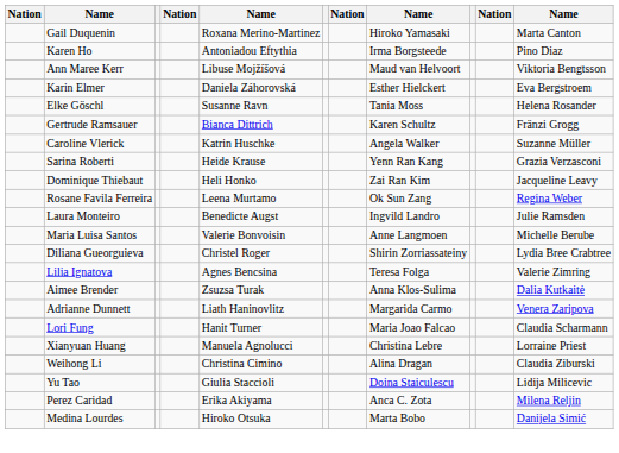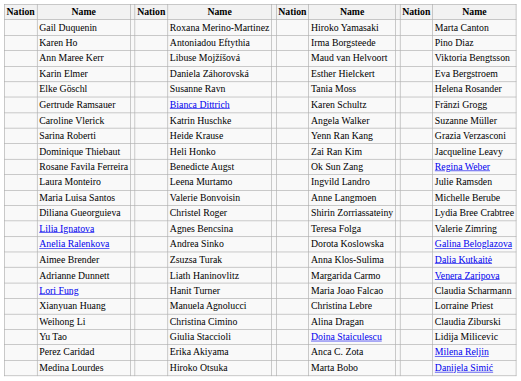 <table class="wikitable">
 <tr>
 <th>Nation</th>
 <th>Name</th>
 <th></th>
 <th>Nation</th>
 <th>Name</th>
 <th></th>
 <th>Nation</th>
 <th>Name</th>
 <th></th>
 <th>Nation</th>
 <th>Name</th>
 </tr>
 <tr>
 <td></td>
 <td>Gail Duquenin</td>
 <td></td>
 <td></td>
 <td>Roxana Merino-Martinez</td>
 <td></td>
 <td></td>
 <td>Hiroko Yamasaki</td>
 <td></td>
 <td></td>
 <td>Marta Canton</td>
 </tr>
 <tr>
 <td></td>
 <td>Karen Ho</td>
 <td></td>
 <td></td>
 <td>Antoniadou Eftythia</td>
 <td></td>
 <td></td>
 <td>Irma Borgsteede</td>
 <td></td>
 <td></td>
 <td>Pino Diaz</td>
 </tr>
 <tr>
 <td></td>
 <td>Ann Maree Kerr</td>
 <td></td>
 <td></td>
 <td>Libuse Mojžíšová</td>
 <td></td>
 <td></td>
 <td>Maud van Helvoort</td>
 <td></td>
 <td></td>
 <td>Viktoria Bengtsson</td>
 </tr>
 <tr>
 <td></td>
 <td>Karin Elmer</td>
 <td></td>
 <td></td>
 <td>Daniela Záhorovská</td>
 <td></td>
 <td></td>
 <td>Esther Hielckert</td>
 <td></td>
 <td></td>
 <td>Eva Bergstroem</td>
 </tr>
 <tr>
 <td></td>
 <td>Elke Göschl</td>
 <td></td>
 <td></td>
 <td>Susanne Ravn</td>
 <td></td>
 <td></td>
 <td>Tania Moss</td>
 <td></td>
 <td></td>
 <td>Helena Rosander</td>
 </tr>
 <tr>
 <td></td>
 <td>Gertrude Ramsauer</td>
 <td></td>
 <td></td>
 <td><a href='#'>Bianca Dittrich</a></td>
 <td></td>
 <td></td>
 <td>Karen Schultz</td>
 <td></td>
 <td></td>
 <td>Fränzi Grogg</td>
 </tr>
 <tr>
 <td></td>
 <td>Caroline Vlerick</td>
 <td></td>
 <td></td>
 <td>Katrin Huschke</td>
 <td></td>
 <td></td>
 <td>Angela Walker</td>
 <td></td>
 <td></td>
 <td>Suzanne Müller</td>
 </tr>
 <tr>
 <td></td>
 <td>Sarina Roberti</td>
 <td></td>
 <td></td>
 <td>Heide Krause</td>
 <td></td>
 <td></td>
 <td>Yenn Ran Kang</td>
 <td></td>
 <td></td>
 <td>Grazia Verzasconi</td>
 </tr>
 <tr>
 <td></td>
 <td>Dominique Thiebaut</td>
 <td></td>
 <td></td>
 <td>Heli Honko</td>
 <td></td>
 <td></td>
 <td>Zai Ran Kim</td>
 <td></td>
 <td></td>
 <td>Jacqueline Leavy</td>
 </tr>
 <tr>
 <td></td>
 <td>Rosane Favila Ferreira</td>
 <td></td>
 <td></td>
-<td>Leena Murtamo</td>
+<td>Benedicte Augst</td>
 <td></td>
 <td></td>
 <td>Ok Sun Zang</td>
 <td></td>
 <td></td>
 <td><a href='#'>Regina Weber</a></td>
 </tr>
 <tr>
 <td></td>
 <td>Laura Monteiro</td>
 <td></td>
 <td></td>
-<td>Benedicte Augst</td>
+<td>Leena Murtamo</td>
 <td></td>
 <td></td>
 <td>Ingvild Landro</td>
 <td></td>
 <td></td>
 <td>Julie Ramsden</td>
 </tr>
 <tr>
 <td></td>
 <td>Maria Luisa Santos</td>
 <td></td>
 <td></td>
 <td>Valerie Bonvoisin</td>
 <td></td>
 <td></td>
 <td>Anne Langmoen</td>
 <td></td>
 <td></td>
 <td>Michelle Berube</td>
 </tr>
 <tr>
 <td></td>
 <td>Diliana Gueorguieva</td>
 <td></td>
 <td></td>
 <td>Christel Roger</td>
 <td></td>
 <td></td>
 <td>Shirin Zorriassateiny</td>
 <td></td>
 <td></td>
 <td>Lydia Bree Crabtree</td>
 </tr>
 <tr>
 <td></td>
 <td><a href='#'>Lilia Ignatova</a></td>
 <td></td>
 <td></td>
 <td>Agnes Bencsina</td>
 <td></td>
 <td></td>
 <td>Teresa Folga</td>
 <td></td>
 <td></td>
 <td>Valerie Zimring</td>
+</tr>
+<tr>
+<td></td>
+<td><a href='#'>Anelia Ralenkova</a></td>
+<td></td>
+<td></td>
+<td>Andrea Sinko</td>
+<td></td>
+<td></td>
+<td>Dorota Koslowska</td>
+<td></td>
+<td></td>
+<td><a href='#'>Galina Beloglazova</a></td>
 </tr>
 <tr>
 <td></td>
 <td>Aimee Brender</td>
 <td></td>
 <td></td>
 <td>Zsuzsa Turak</td>
 <td></td>
 <td></td>
 <td>Anna Klos-Sulima</td>
 <td></td>
 <td></td>
 <td><a href='#'>Dalia Kutkaitė</a></td>
 </tr>
 <tr>
 <td></td>
 <td>Adrianne Dunnett</td>
 <td></td>
 <td></td>
 <td>Liath Haninovlitz</td>
 <td></td>
 <td></td>
 <td>Margarida Carmo</td>
 <td></td>
 <td></td>
 <td><a href='#'>Venera Zaripova</a></td>
 </tr>
 <tr>
 <td></td>
 <td><a href='#'>Lori Fung</a></td>
 <td></td>
 <td></td>
 <td>Hanit Turner</td>
 <td></td>
 <td></td>
 <td>Maria Joao Falcao</td>
 <td></td>
 <td></td>
 <td>Claudia Scharmann</td>
 </tr>
 <tr>
 <td></td>
 <td>Xianyuan Huang</td>
 <td></td>
 <td></td>
 <td>Manuela Agnolucci</td>
 <td></td>
 <td></td>
 <td>Christina Lebre</td>
 <td></td>
 <td></td>
 <td>Lorraine Priest</td>
 </tr>
 <tr>
 <td></td>
 <td>Weihong Li</td>
 <td></td>
 <td></td>
 <td>Christina Cimino</td>
 <td></td>
 <td></td>
 <td>Alina Dragan</td>
 <td></td>
 <td></td>
 <td>Claudia Ziburski</td>
 </tr>
 <tr>
 <td></td>
 <td>Yu Tao</td>
 <td></td>
 <td></td>
 <td>Giulia Staccioli</td>
 <td></td>
 <td></td>
 <td><a href='#'>Doina Staiculescu</a></td>
 <td></td>
 <td></td>
 <td>Lidija Milicevic</td>
 </tr>
 <tr>
 <td></td>
 <td>Perez Caridad</td>
 <td></td>
 <td></td>
 <td>Erika Akiyama</td>
 <td></td>
 <td></td>
 <td>Anca C. Zota</td>
 <td></td>
 <td></td>
 <td><a href='#'>Milena Reljin</a></td>
 </tr>
 <tr>
 <td></td>
 <td>Medina Lourdes</td>
 <td></td>
 <td></td>
 <td>Hiroko Otsuka</td>
 <td></td>
 <td></td>
 <td>Marta Bobo</td>
 <td></td>
 <td></td>
 <td><a href='#'>Danijela Simić</a></td>
 </tr>
 </table>
